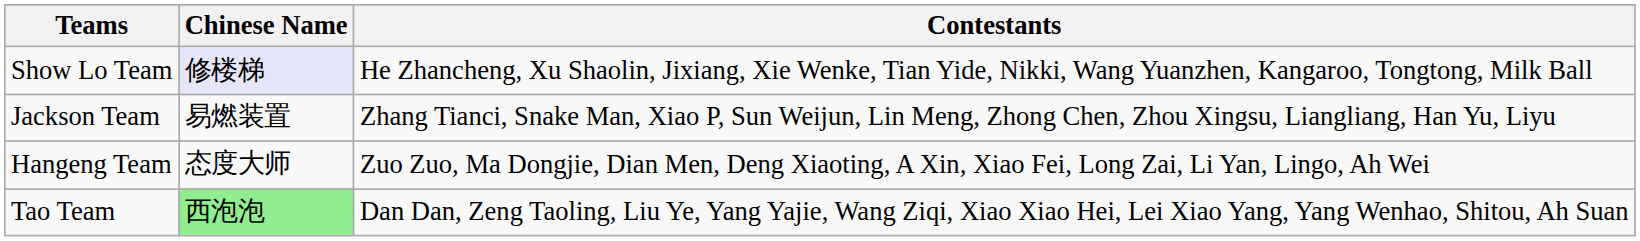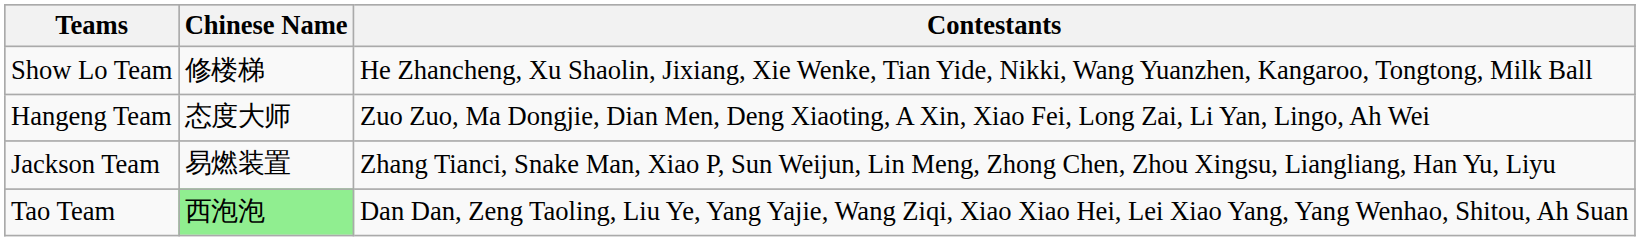 <table class="wikitable">
 <tr>
 <th>Teams</th>
 <th>Chinese Name</th>
 <th>Contestants</th>
 </tr>
 <tr>
 <td>Show Lo Team</td>
-<td style="background: lavender;">修楼梯</td>
+<td>修楼梯</td>
 <td>He Zhancheng, Xu Shaolin, Jixiang, Xie Wenke, Tian Yide, Nikki, Wang Yuanzhen, Kangaroo, Tongtong, Milk Ball</td>
+</tr>
+<tr>
+<td>Hangeng Team</td>
+<td>态度大师</td>
+<td>Zuo Zuo, Ma Dongjie, Dian Men, Deng Xiaoting, A Xin, Xiao Fei, Long Zai, Li Yan, Lingo, Ah Wei</td>
 </tr>
 <tr>
 <td>Jackson Team</td>
 <td>易燃装置</td>
 <td>Zhang Tianci, Snake Man, Xiao P, Sun Weijun, Lin Meng, Zhong Chen, Zhou Xingsu, Liangliang, Han Yu, Liyu</td>
 </tr>
 <tr>
-<td>Hangeng Team</td>
-<td>态度大师</td>
-<td>Zuo Zuo, Ma Dongjie, Dian Men, Deng Xiaoting, A Xin, Xiao Fei, Long Zai, Li Yan, Lingo, Ah Wei</td>
-</tr>
-<tr>
 <td>Tao Team</td>
 <td style="background: lightgreen;">西泡泡</td>
 <td>Dan Dan, Zeng Taoling, Liu Ye, Yang Yajie, Wang Ziqi, Xiao Xiao Hei, Lei Xiao Yang, Yang Wenhao, Shitou, Ah Suan</td>
 </tr>
 </table>
